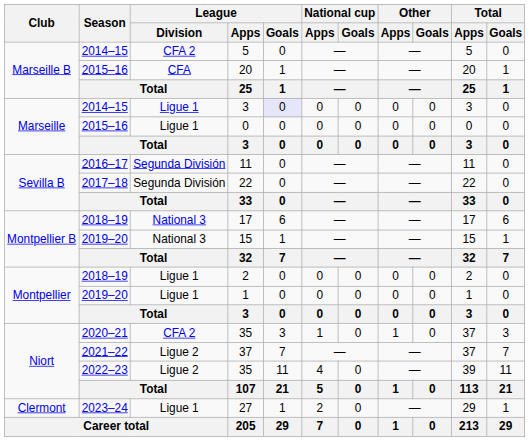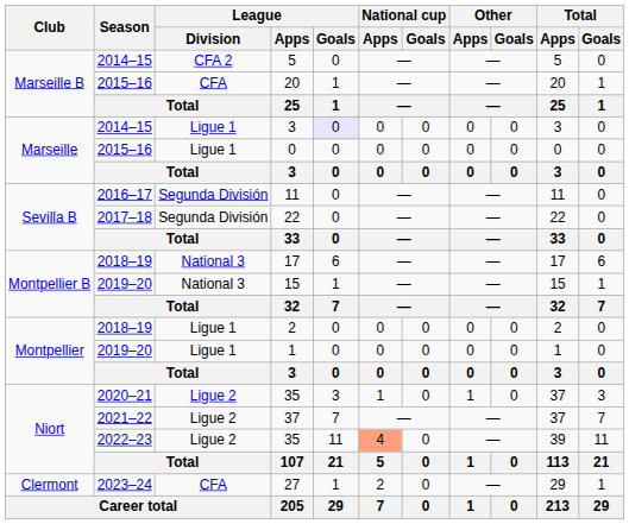 <table class="wikitable" style="text-align:center">
 <tr>
 <th rowspan="2">Club</th>
 <th rowspan="2">Season</th>
 <th colspan="3">League</th>
 <th colspan="2">National cup</th>
 <th colspan="2">Other</th>
 <th colspan="2">Total</th>
 </tr>
 <tr>
 <th>Division</th>
 <th>Apps</th>
 <th>Goals</th>
 <th>Apps</th>
 <th>Goals</th>
 <th>Apps</th>
 <th>Goals</th>
 <th>Apps</th>
 <th>Goals</th>
 </tr>
 <tr>
 <td rowspan="3"><a href='#'>Marseille B</a></td>
 <td><a href='#'>2014–15</a></td>
 <td><a href='#'>CFA 2</a></td>
 <td>5</td>
 <td>0</td>
 <td colspan="2">—</td>
 <td colspan="2">—</td>
 <td>5</td>
 <td>0</td>
 </tr>
 <tr>
 <td><a href='#'>2015–16</a></td>
 <td><a href='#'>CFA</a></td>
 <td>20</td>
 <td>1</td>
 <td colspan="2">—</td>
 <td colspan="2">—</td>
 <td>20</td>
 <td>1</td>
 </tr>
 <tr>
 <th colspan="2">Total</th>
 <th>25</th>
 <th>1</th>
 <th colspan="2">—</th>
 <th colspan="2">—</th>
 <th>25</th>
 <th>1</th>
 </tr>
 <tr>
 <td rowspan="3"><a href='#'>Marseille</a></td>
 <td><a href='#'>2014–15</a></td>
 <td><a href='#'>Ligue 1</a></td>
 <td>3</td>
 <td style="background: lavender;">0</td>
 <td>0</td>
 <td>0</td>
 <td>0</td>
 <td>0</td>
 <td>3</td>
 <td>0</td>
 </tr>
 <tr>
 <td><a href='#'>2015–16</a></td>
 <td>Ligue 1</td>
 <td>0</td>
 <td>0</td>
 <td>0</td>
 <td>0</td>
 <td>0</td>
 <td>0</td>
 <td>0</td>
 <td>0</td>
 </tr>
 <tr>
 <th colspan="2">Total</th>
 <th>3</th>
 <th>0</th>
 <th>0</th>
 <th>0</th>
 <th>0</th>
 <th>0</th>
 <th>3</th>
 <th>0</th>
 </tr>
 <tr>
 <td rowspan="3"><a href='#'>Sevilla B</a></td>
 <td><a href='#'>2016–17</a></td>
 <td><a href='#'>Segunda División</a></td>
 <td>11</td>
 <td>0</td>
 <td colspan="2">—</td>
 <td colspan="2">—</td>
 <td>11</td>
 <td>0</td>
 </tr>
 <tr>
 <td><a href='#'>2017–18</a></td>
 <td>Segunda División</td>
 <td>22</td>
 <td>0</td>
 <td colspan="2">—</td>
 <td colspan="2">—</td>
 <td>22</td>
 <td>0</td>
 </tr>
 <tr>
 <th colspan="2">Total</th>
 <th>33</th>
 <th>0</th>
 <th colspan="2">—</th>
 <th colspan="2">—</th>
 <th>33</th>
 <th>0</th>
 </tr>
 <tr>
 <td rowspan="3"><a href='#'>Montpellier B</a></td>
 <td><a href='#'>2018–19</a></td>
 <td><a href='#'>National 3</a></td>
 <td>17</td>
 <td>6</td>
 <td colspan="2">—</td>
 <td colspan="2">—</td>
 <td>17</td>
 <td>6</td>
 </tr>
 <tr>
 <td><a href='#'>2019–20</a></td>
 <td>National 3</td>
 <td>15</td>
 <td>1</td>
 <td colspan="2">—</td>
 <td colspan="2">—</td>
 <td>15</td>
 <td>1</td>
 </tr>
 <tr>
 <th colspan="2">Total</th>
 <th>32</th>
 <th>7</th>
 <th colspan="2">—</th>
 <th colspan="2">—</th>
 <th>32</th>
 <th>7</th>
 </tr>
 <tr>
 <td rowspan="3"><a href='#'>Montpellier</a></td>
 <td><a href='#'>2018–19</a></td>
 <td>Ligue 1</td>
 <td>2</td>
 <td>0</td>
 <td>0</td>
 <td>0</td>
 <td>0</td>
 <td>0</td>
 <td>2</td>
 <td>0</td>
 </tr>
 <tr>
 <td><a href='#'>2019–20</a></td>
 <td>Ligue 1</td>
 <td>1</td>
 <td>0</td>
 <td>0</td>
 <td>0</td>
 <td>0</td>
 <td>0</td>
 <td>1</td>
 <td>0</td>
 </tr>
 <tr>
 <th colspan="2">Total</th>
 <th>3</th>
 <th>0</th>
 <th>0</th>
 <th>0</th>
 <th>0</th>
 <th>0</th>
 <th>3</th>
 <th>0</th>
 </tr>
 <tr>
 <td rowspan="4"><a href='#'>Niort</a></td>
 <td><a href='#'>2020–21</a></td>
-<td><a href='#'>CFA 2</a></td>
+<td><a href='#'>Ligue 2</a></td>
 <td>35</td>
 <td>3</td>
 <td>1</td>
 <td>0</td>
 <td>1</td>
 <td>0</td>
 <td>37</td>
 <td>3</td>
 </tr>
 <tr>
 <td><a href='#'>2021–22</a></td>
 <td>Ligue 2</td>
 <td>37</td>
 <td>7</td>
 <td colspan="2">—</td>
 <td colspan="2">—</td>
 <td>37</td>
 <td>7</td>
 </tr>
 <tr>
 <td><a href='#'>2022–23</a></td>
 <td>Ligue 2</td>
 <td>35</td>
 <td>11</td>
-<td>4</td>
+<td style="background: lightsalmon;">4</td>
 <td>0</td>
 <td colspan="2">—</td>
 <td>39</td>
 <td>11</td>
 </tr>
 <tr>
 <th colspan="2">Total</th>
 <th>107</th>
 <th>21</th>
 <th>5</th>
 <th>0</th>
 <th>1</th>
 <th>0</th>
 <th>113</th>
 <th>21</th>
 </tr>
 <tr>
 <td><a href='#'>Clermont</a></td>
 <td><a href='#'>2023–24</a></td>
-<td>Ligue 1</td>
+<td><a href='#'>CFA</a></td>
 <td>27</td>
 <td>1</td>
 <td>2</td>
 <td>0</td>
 <td colspan="2">—</td>
 <td>29</td>
 <td>1</td>
 </tr>
 <tr>
 <th colspan="3">Career total</th>
 <th>205</th>
 <th>29</th>
 <th>7</th>
 <th>0</th>
 <th>1</th>
 <th>0</th>
 <th>213</th>
 <th>29</th>
 </tr>
 </table>
